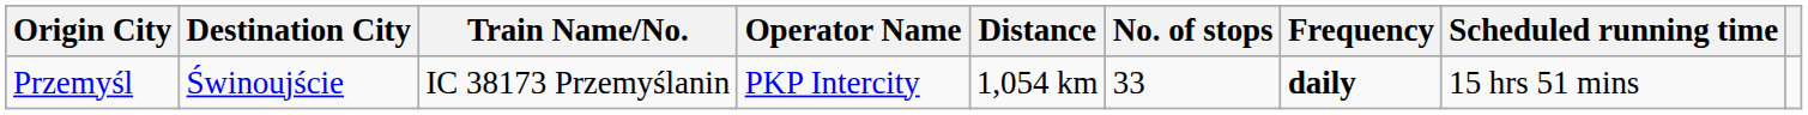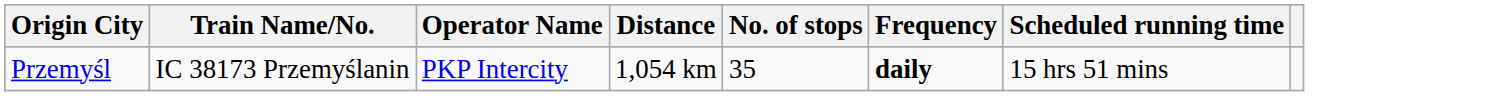 <table class="wikitable sortable">
 <tr>
 <th>Origin City</th>
-<th>Destination City</th>
 <th>Train Name/No.</th>
 <th>Operator Name</th>
 <th>Distance</th>
 <th>No. of stops</th>
 <th>Frequency</th>
 <th data-sort-type="number">Scheduled running time</th>
 <th></th>
 </tr>
 <tr>
 <td><a href='#'>Przemyśl</a></td>
-<td><a href='#'>Świnoujście</a></td>
 <td>IC 38173 Przemyślanin</td>
 <td><a href='#'>PKP Intercity</a></td>
 <td>1,054 km</td>
-<td>33</td>
+<td>35</td>
 <td><strong>daily</strong></td>
 <td>15 hrs 51 mins</td>
 <td></td>
 </tr>
 </table>
